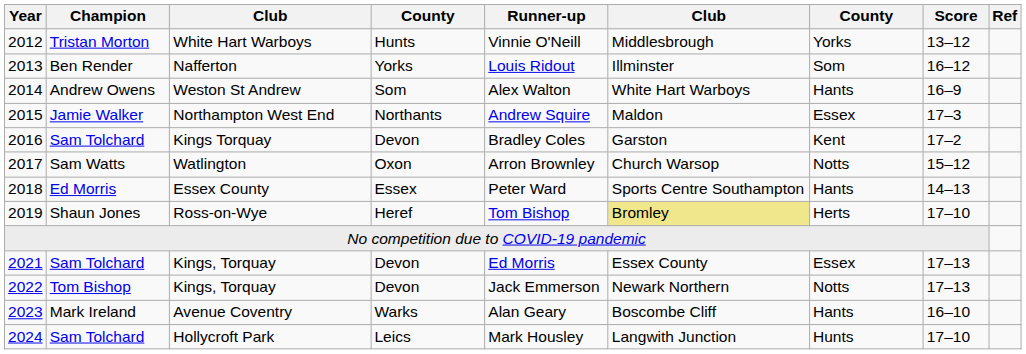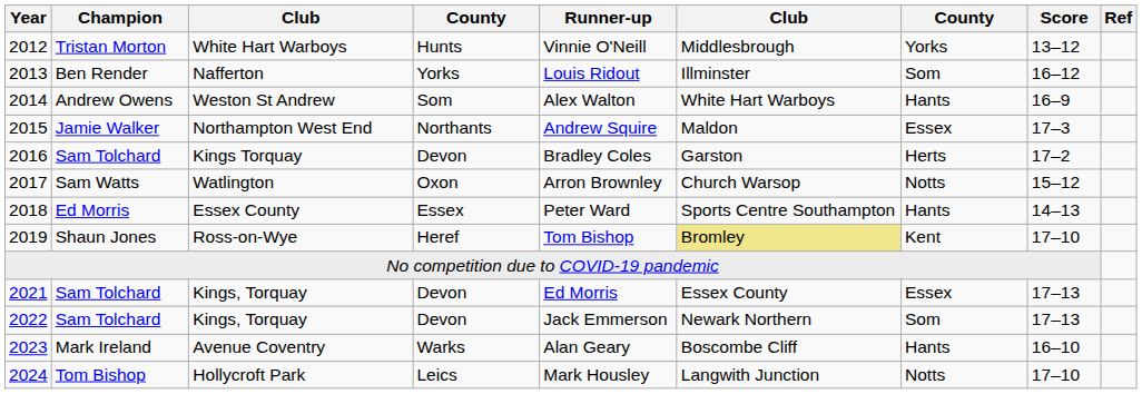 <table class="wikitable">
 <tr>
 <th width="30">Year</th>
 <th width="120">Champion</th>
 <th width="200">Club</th>
 <th width="110">County</th>
 <th width="120">Runner-up</th>
 <th width="200">Club</th>
 <th width="110">County</th>
 <th width="60">Score</th>
 <th width="20">Ref</th>
 </tr>
 <tr>
 <td align=center>2012</td>
 <td><a href='#'>Tristan Morton</a></td>
 <td>White Hart Warboys</td>
 <td>Hunts</td>
 <td>Vinnie O'Neill</td>
 <td>Middlesbrough</td>
 <td>Yorks</td>
 <td>13–12</td>
 <td></td>
 </tr>
 <tr>
 <td align=center>2013</td>
 <td>Ben Render</td>
 <td>Nafferton</td>
 <td>Yorks</td>
 <td><a href='#'>Louis Ridout</a></td>
 <td>Illminster</td>
 <td>Som</td>
 <td>16–12</td>
 <td></td>
 </tr>
 <tr>
 <td align=center>2014</td>
 <td>Andrew Owens</td>
 <td>Weston St Andrew</td>
 <td>Som</td>
 <td>Alex Walton</td>
 <td>White Hart Warboys</td>
 <td>Hants</td>
 <td>16–9</td>
 <td></td>
 </tr>
 <tr>
 <td align=center>2015</td>
 <td><a href='#'>Jamie Walker</a></td>
 <td>Northampton West End</td>
 <td>Northants</td>
 <td><a href='#'>Andrew Squire</a></td>
 <td>Maldon</td>
 <td>Essex</td>
 <td>17–3</td>
 <td></td>
 </tr>
 <tr>
 <td align=center>2016</td>
 <td><a href='#'>Sam Tolchard</a></td>
 <td>Kings Torquay</td>
 <td>Devon</td>
 <td>Bradley Coles</td>
 <td>Garston</td>
-<td>Kent</td>
+<td>Herts</td>
 <td>17–2</td>
 <td></td>
 </tr>
 <tr>
 <td align=center>2017</td>
 <td>Sam Watts</td>
 <td>Watlington</td>
 <td>Oxon</td>
 <td>Arron Brownley</td>
 <td>Church Warsop</td>
 <td>Notts</td>
 <td>15–12</td>
 <td></td>
 </tr>
 <tr>
 <td align=center>2018</td>
 <td><a href='#'>Ed Morris</a></td>
 <td>Essex County</td>
 <td>Essex</td>
 <td>Peter Ward</td>
 <td>Sports Centre Southampton</td>
 <td>Hants</td>
 <td>14–13</td>
 <td></td>
 </tr>
 <tr>
 <td align=center>2019</td>
 <td>Shaun Jones</td>
 <td>Ross-on-Wye</td>
 <td>Heref</td>
 <td><a href='#'>Tom Bishop</a></td>
 <td style="background: khaki;">Bromley</td>
-<td>Herts</td>
+<td>Kent</td>
 <td>17–10</td>
 <td></td>
 </tr>
 <tr align=center>
 <td colspan=8 bgcolor="ececec"><em>No competition due to <a href='#'>COVID-19 pandemic</a></em></td>
 <td align=left></td>
 </tr>
 <tr>
 <td align=center><a href='#'>2021</a></td>
 <td><a href='#'>Sam Tolchard</a></td>
 <td>Kings, Torquay</td>
 <td>Devon</td>
 <td><a href='#'>Ed Morris</a></td>
 <td>Essex County</td>
 <td>Essex</td>
 <td>17–13</td>
 <td></td>
 </tr>
 <tr>
 <td align=center><a href='#'>2022</a></td>
-<td><a href='#'>Tom Bishop</a></td>
+<td><a href='#'>Sam Tolchard</a></td>
 <td>Kings, Torquay</td>
 <td>Devon</td>
 <td>Jack Emmerson</td>
 <td>Newark Northern</td>
-<td>Notts</td>
+<td>Som</td>
 <td>17–13</td>
 <td></td>
 </tr>
 <tr>
 <td align=center><a href='#'>2023</a></td>
 <td>Mark Ireland</td>
 <td>Avenue Coventry</td>
 <td>Warks</td>
 <td>Alan Geary</td>
 <td>Boscombe Cliff</td>
 <td>Hants</td>
 <td>16–10</td>
 <td></td>
 </tr>
 <tr>
 <td align=center><a href='#'>2024</a></td>
-<td><a href='#'>Sam Tolchard</a></td>
+<td><a href='#'>Tom Bishop</a></td>
 <td>Hollycroft Park</td>
 <td>Leics</td>
 <td>Mark Housley</td>
 <td>Langwith Junction</td>
-<td>Hunts</td>
+<td>Notts</td>
 <td>17–10</td>
 <td></td>
 </tr>
 </table>
